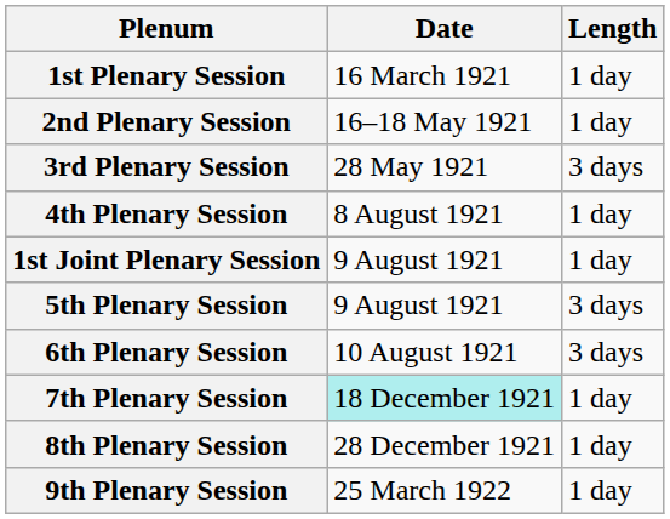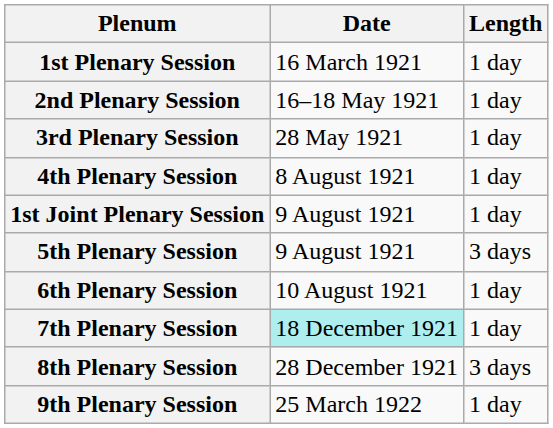 <table class="wikitable sortable plainrowheaders">
 <tr>
 <th scope="col">Plenum</th>
 <th scope="col">Date</th>
 <th scope="col">Length</th>
 </tr>
 <tr>
 <th scope="row">1st Plenary Session</th>
 <td data-sort-value="1">16 March 1921</td>
 <td>1 day</td>
 </tr>
 <tr>
 <th scope="row">2nd Plenary Session</th>
 <td data-sort-value="2">16–18 May 1921</td>
 <td>1 day</td>
 </tr>
 <tr>
 <th scope="row">3rd Plenary Session</th>
 <td data-sort-value="e">28 May 1921</td>
-<td>3 days</td>
+<td>1 day</td>
 </tr>
 <tr>
 <th scope="row">4th Plenary Session</th>
 <td data-sort-value="4">8 August 1921</td>
 <td>1 day</td>
 </tr>
 <tr>
 <th scope="row">1st Joint Plenary Session</th>
 <td data-sort-value="5">9 August 1921</td>
 <td>1 day</td>
 </tr>
 <tr>
 <th scope="row">5th Plenary Session</th>
 <td data-sort-value="6">9 August 1921</td>
 <td>3 days</td>
 </tr>
 <tr>
 <th scope="row">6th Plenary Session</th>
 <td data-sort-value="7">10 August 1921</td>
-<td>3 days</td>
+<td>1 day</td>
 </tr>
 <tr>
 <th scope="row">7th Plenary Session</th>
 <td data-sort-value="8" style="background: paleturquoise;">18 December 1921</td>
 <td>1 day</td>
 </tr>
 <tr>
 <th scope="row">8th Plenary Session</th>
 <td data-sort-value="9">28 December 1921</td>
-<td>1 day</td>
+<td>3 days</td>
 </tr>
 <tr>
 <th scope="row">9th Plenary Session</th>
 <td data-sort-value="10">25 March 1922</td>
 <td>1 day</td>
 </tr>
 </table>
